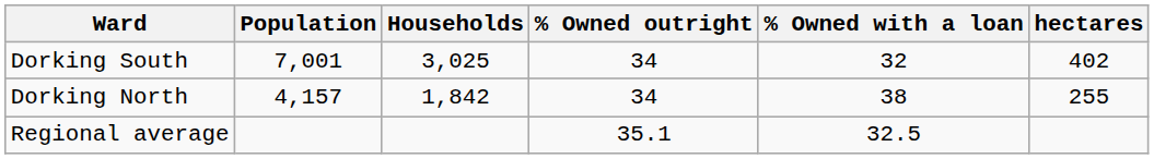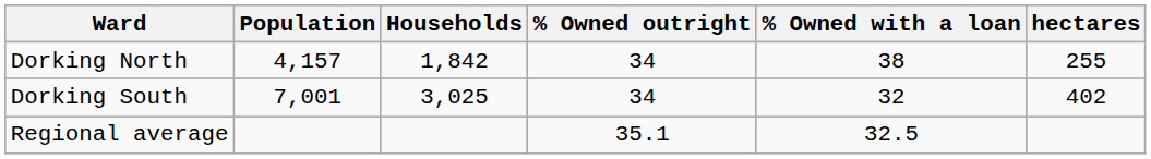 <table class="wikitable">
 <tr>
 <th>Ward</th>
 <th>Population</th>
 <th>Households</th>
 <th>% Owned outright</th>
 <th>% Owned with a loan</th>
 <th>hectares</th>
 </tr>
 <tr>
+<td>Dorking North</td>
+<td style="text-align:center;">4,157</td>
+<td style="text-align:center;">1,842</td>
+<td style="text-align:center;">34</td>
+<td style="text-align:center;">38</td>
+<td style="text-align:center;">255</td>
+</tr>
+<tr>
 <td>Dorking South</td>
 <td style="text-align:center;">7,001</td>
 <td style="text-align:center;">3,025</td>
 <td style="text-align:center;">34</td>
 <td style="text-align:center;">32</td>
 <td style="text-align:center;">402</td>
-</tr>
-<tr>
-<td>Dorking North</td>
-<td style="text-align:center;">4,157</td>
-<td style="text-align:center;">1,842</td>
-<td style="text-align:center;">34</td>
-<td style="text-align:center;">38</td>
-<td style="text-align:center;">255</td>
 </tr>
 <tr>
 <td>Regional average</td>
 <td></td>
 <td></td>
 <td style="text-align:center;">35.1</td>
 <td style="text-align:center;">32.5</td>
 <td></td>
 </tr>
 </table>
